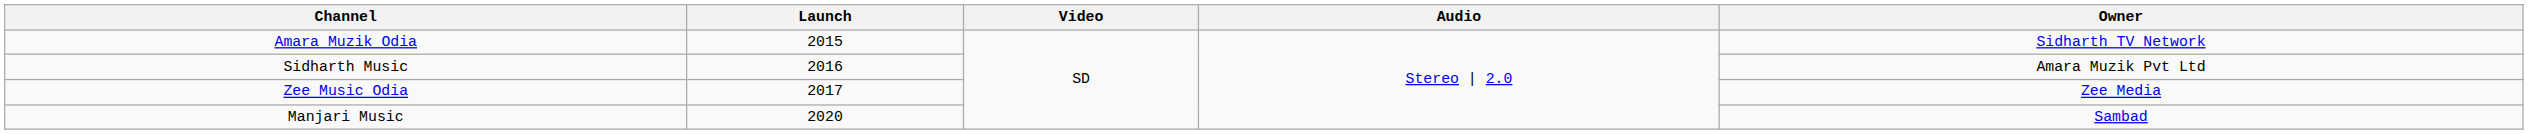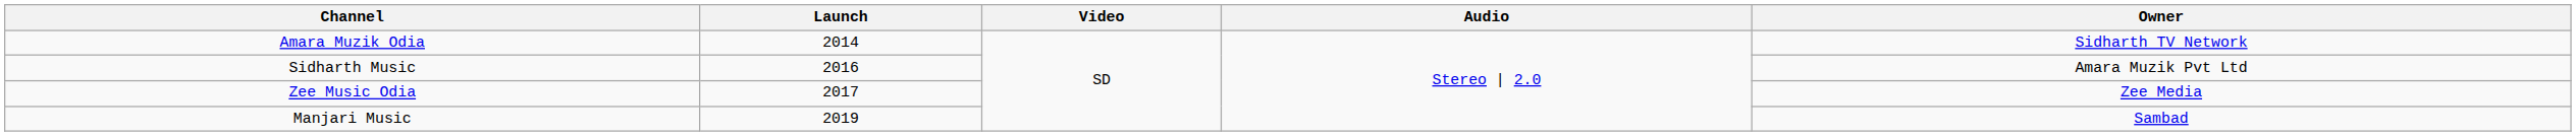 <table class="wikitable sortable" style="border-collapse:collapse; font-size: 90%; text-align:center" width="100%">
 <tr>
 <th>Channel</th>
 <th>Launch</th>
 <th>Video</th>
 <th>Audio</th>
 <th>Owner</th>
 </tr>
 <tr>
 <td><a href='#'>Amara Muzik Odia</a></td>
-<td>2015</td>
+<td>2014</td>
 <td rowspan="4">SD</td>
 <td rowspan="4"><a href='#'>Stereo</a> | <a href='#'>2.0</a></td>
 <td><a href='#'>Sidharth TV Network</a></td>
 </tr>
 <tr>
 <td>Sidharth Music</td>
 <td>2016</td>
 <td>Amara Muzik Pvt Ltd</td>
 </tr>
 <tr>
 <td><a href='#'>Zee Music Odia</a></td>
 <td>2017</td>
 <td><a href='#'>Zee Media</a></td>
 </tr>
 <tr>
 <td>Manjari Music</td>
-<td>2020</td>
+<td>2019</td>
 <td><a href='#'>Sambad</a></td>
 </tr>
 </table>
